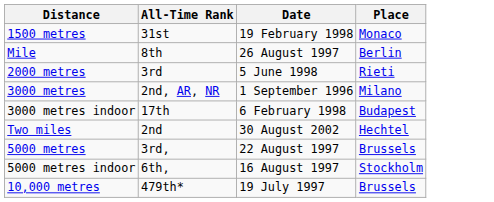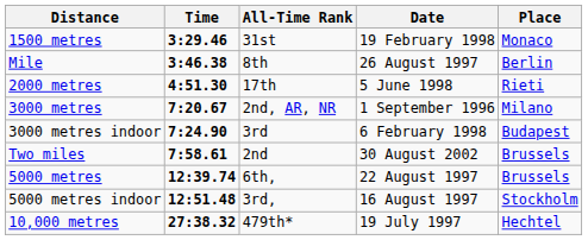 <table class="wikitable">
 <tr>
 <th>Distance</th>
+<th>Time</th>
 <th>All-Time Rank</th>
 <th>Date</th>
 <th>Place</th>
 </tr>
 <tr>
 <td><a href='#'>1500 metres</a></td>
+<td><strong>3:29.46</strong></td>
 <td>31st</td>
 <td>19 February 1998</td>
 <td><a href='#'>Monaco</a></td>
 </tr>
 <tr>
 <td><a href='#'>Mile</a></td>
+<td><strong>3:46.38</strong></td>
 <td>8th</td>
 <td>26 August 1997</td>
 <td><a href='#'>Berlin</a></td>
 </tr>
 <tr>
 <td><a href='#'>2000 metres</a></td>
-<td>3rd</td>
+<td><strong>4:51.30</strong></td>
+<td>17th</td>
 <td>5 June 1998</td>
 <td><a href='#'>Rieti</a></td>
 </tr>
 <tr>
 <td><a href='#'>3000 metres</a></td>
+<td><strong>7:20.67</strong></td>
 <td>2nd, <a href='#'>AR</a>, <a href='#'>NR</a></td>
 <td>1 September 1996</td>
 <td><a href='#'>Milano</a></td>
 </tr>
 <tr>
 <td>3000 metres indoor</td>
-<td>17th</td>
+<td><strong>7:24.90</strong></td>
+<td>3rd</td>
 <td>6 February 1998</td>
 <td><a href='#'>Budapest</a></td>
 </tr>
 <tr>
 <td><a href='#'>Two miles</a></td>
+<td><strong>7:58.61</strong></td>
 <td>2nd</td>
 <td>30 August 2002</td>
-<td><a href='#'>Hechtel</a></td>
+<td><a href='#'>Brussels</a></td>
 </tr>
 <tr>
 <td><a href='#'>5000 metres</a></td>
-<td>3rd, <strong></strong></td>
+<td><strong>12:39.74</strong></td>
+<td>6th, <strong></strong></td>
 <td>22 August 1997</td>
 <td><a href='#'>Brussels</a></td>
 </tr>
 <tr>
 <td>5000 metres indoor</td>
-<td>6th, <strong></strong></td>
+<td><strong>12:51.48</strong></td>
+<td>3rd, <strong></strong></td>
 <td>16 August 1997</td>
 <td><a href='#'>Stockholm</a></td>
 </tr>
 <tr>
 <td><a href='#'>10,000 metres</a></td>
+<td><strong>27:38.32</strong></td>
 <td>479th*</td>
 <td>19 July 1997</td>
-<td><a href='#'>Brussels</a></td>
+<td><a href='#'>Hechtel</a></td>
 </tr>
 </table>
